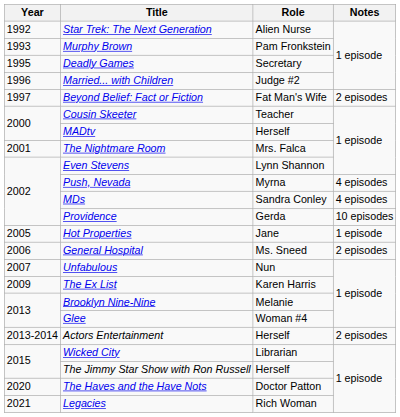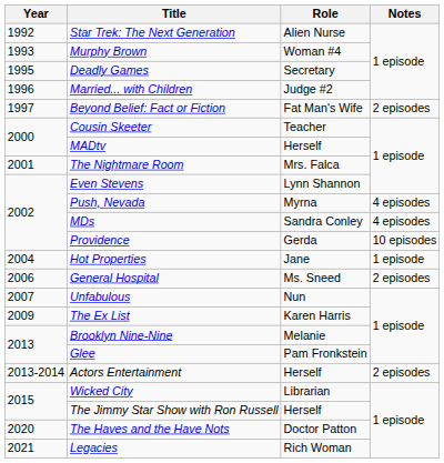 <table class="wikitable sortable">
 <tr>
 <th>Year</th>
 <th>Title</th>
 <th>Role</th>
 <th>Notes</th>
 </tr>
 <tr>
 <td>1992</td>
 <td><em><a href='#'>Star Trek: The Next Generation</a></em></td>
 <td>Alien Nurse</td>
 <td rowspan="4">1 episode</td>
 </tr>
 <tr>
 <td>1993</td>
 <td><em><a href='#'>Murphy Brown</a></em></td>
-<td>Pam Fronkstein</td>
+<td>Woman #4</td>
 </tr>
 <tr>
 <td>1995</td>
 <td><em><a href='#'>Deadly Games</a></em></td>
 <td>Secretary</td>
 </tr>
 <tr>
 <td>1996</td>
 <td><em><a href='#'>Married... with Children</a></em></td>
 <td>Judge #2</td>
 </tr>
 <tr>
 <td>1997</td>
 <td><em><a href='#'>Beyond Belief: Fact or Fiction</a></em></td>
 <td>Fat Man's Wife</td>
 <td>2 episodes</td>
 </tr>
 <tr>
 <td rowspan="2">2000</td>
 <td><em><a href='#'>Cousin Skeeter</a></em></td>
 <td>Teacher</td>
 <td rowspan="4">1 episode</td>
 </tr>
 <tr>
 <td><em><a href='#'>MADtv</a></em></td>
 <td>Herself</td>
 </tr>
 <tr>
 <td>2001</td>
 <td><em><a href='#'>The Nightmare Room</a></em></td>
 <td>Mrs. Falca</td>
 </tr>
 <tr>
 <td rowspan="4">2002</td>
 <td><em><a href='#'>Even Stevens</a></em></td>
 <td>Lynn Shannon</td>
 </tr>
 <tr>
 <td><em><a href='#'>Push, Nevada</a></em></td>
 <td>Myrna</td>
 <td>4 episodes</td>
 </tr>
 <tr>
 <td><em><a href='#'>MDs</a></em></td>
 <td>Sandra Conley</td>
 <td>4 episodes</td>
 </tr>
 <tr>
 <td><em><a href='#'>Providence</a></em></td>
 <td>Gerda</td>
 <td>10 episodes</td>
 </tr>
 <tr>
-<td>2005</td>
+<td>2004</td>
 <td><em><a href='#'>Hot Properties</a></em></td>
 <td>Jane</td>
 <td>1 episode</td>
 </tr>
 <tr>
 <td>2006</td>
 <td><em><a href='#'>General Hospital</a></em></td>
 <td>Ms. Sneed</td>
 <td>2 episodes</td>
 </tr>
 <tr>
 <td>2007</td>
 <td><em><a href='#'>Unfabulous</a></em></td>
 <td>Nun</td>
 <td rowspan="4">1 episode</td>
 </tr>
 <tr>
 <td>2009</td>
 <td><em><a href='#'>The Ex List</a></em></td>
 <td>Karen Harris</td>
 </tr>
 <tr>
 <td rowspan="2">2013</td>
 <td><em><a href='#'>Brooklyn Nine-Nine</a></em></td>
 <td>Melanie</td>
 </tr>
 <tr>
 <td><em><a href='#'>Glee</a></em></td>
-<td>Woman #4</td>
+<td>Pam Fronkstein</td>
 </tr>
 <tr>
 <td>2013-2014</td>
 <td><em>Actors Entertainment</em></td>
 <td>Herself</td>
 <td>2 episodes</td>
 </tr>
 <tr>
 <td rowspan="2">2015</td>
 <td><em><a href='#'>Wicked City</a></em></td>
 <td>Librarian</td>
 <td rowspan="4">1 episode</td>
 </tr>
 <tr>
 <td><em>The Jimmy Star Show with Ron Russell</em></td>
 <td>Herself</td>
 </tr>
 <tr>
 <td>2020</td>
 <td><em><a href='#'>The Haves and the Have Nots</a></em></td>
 <td>Doctor Patton</td>
 </tr>
 <tr>
 <td>2021</td>
 <td><em><a href='#'>Legacies</a></em></td>
 <td>Rich Woman</td>
 </tr>
 </table>
